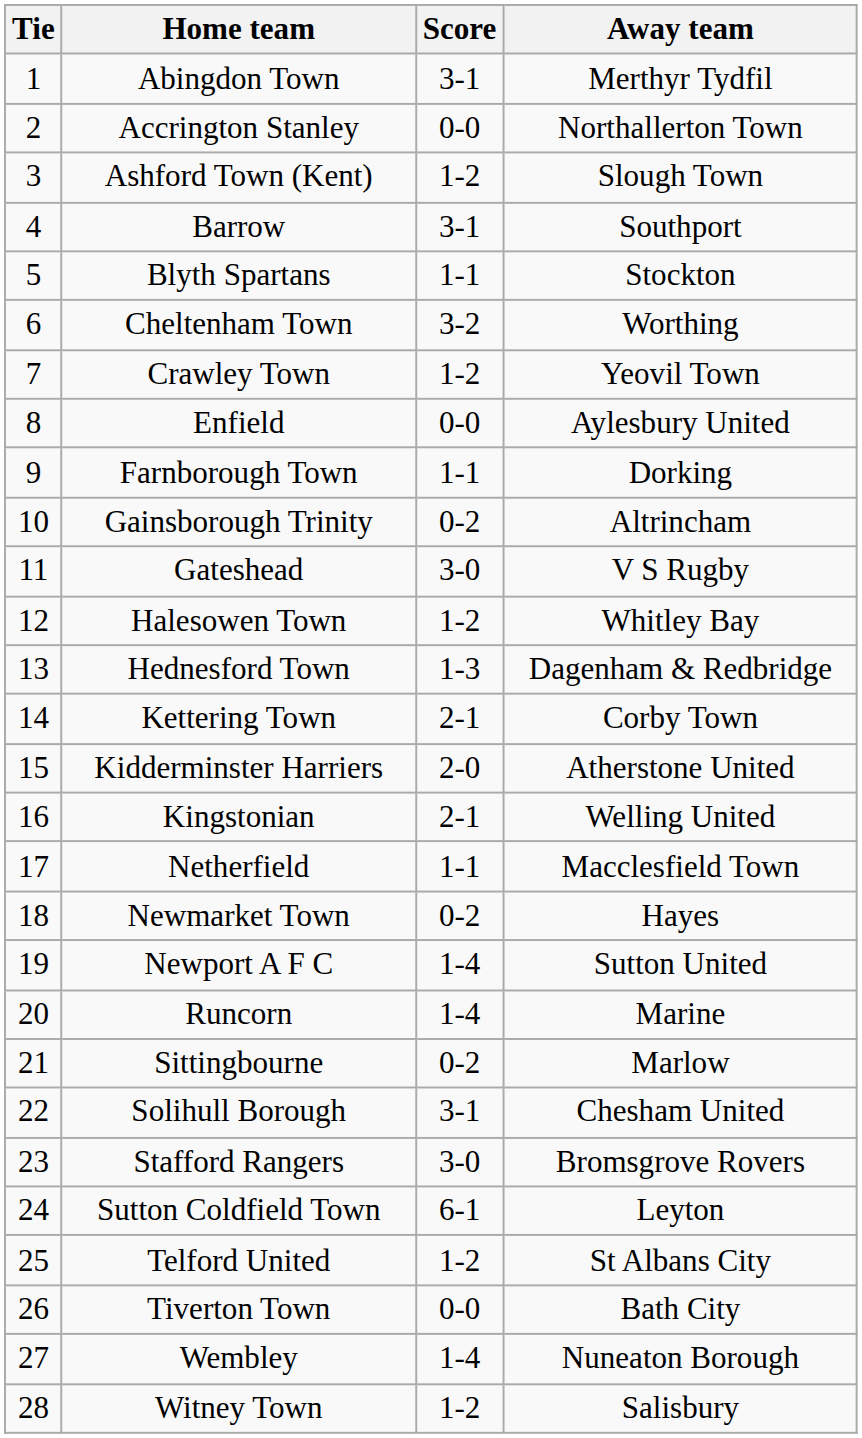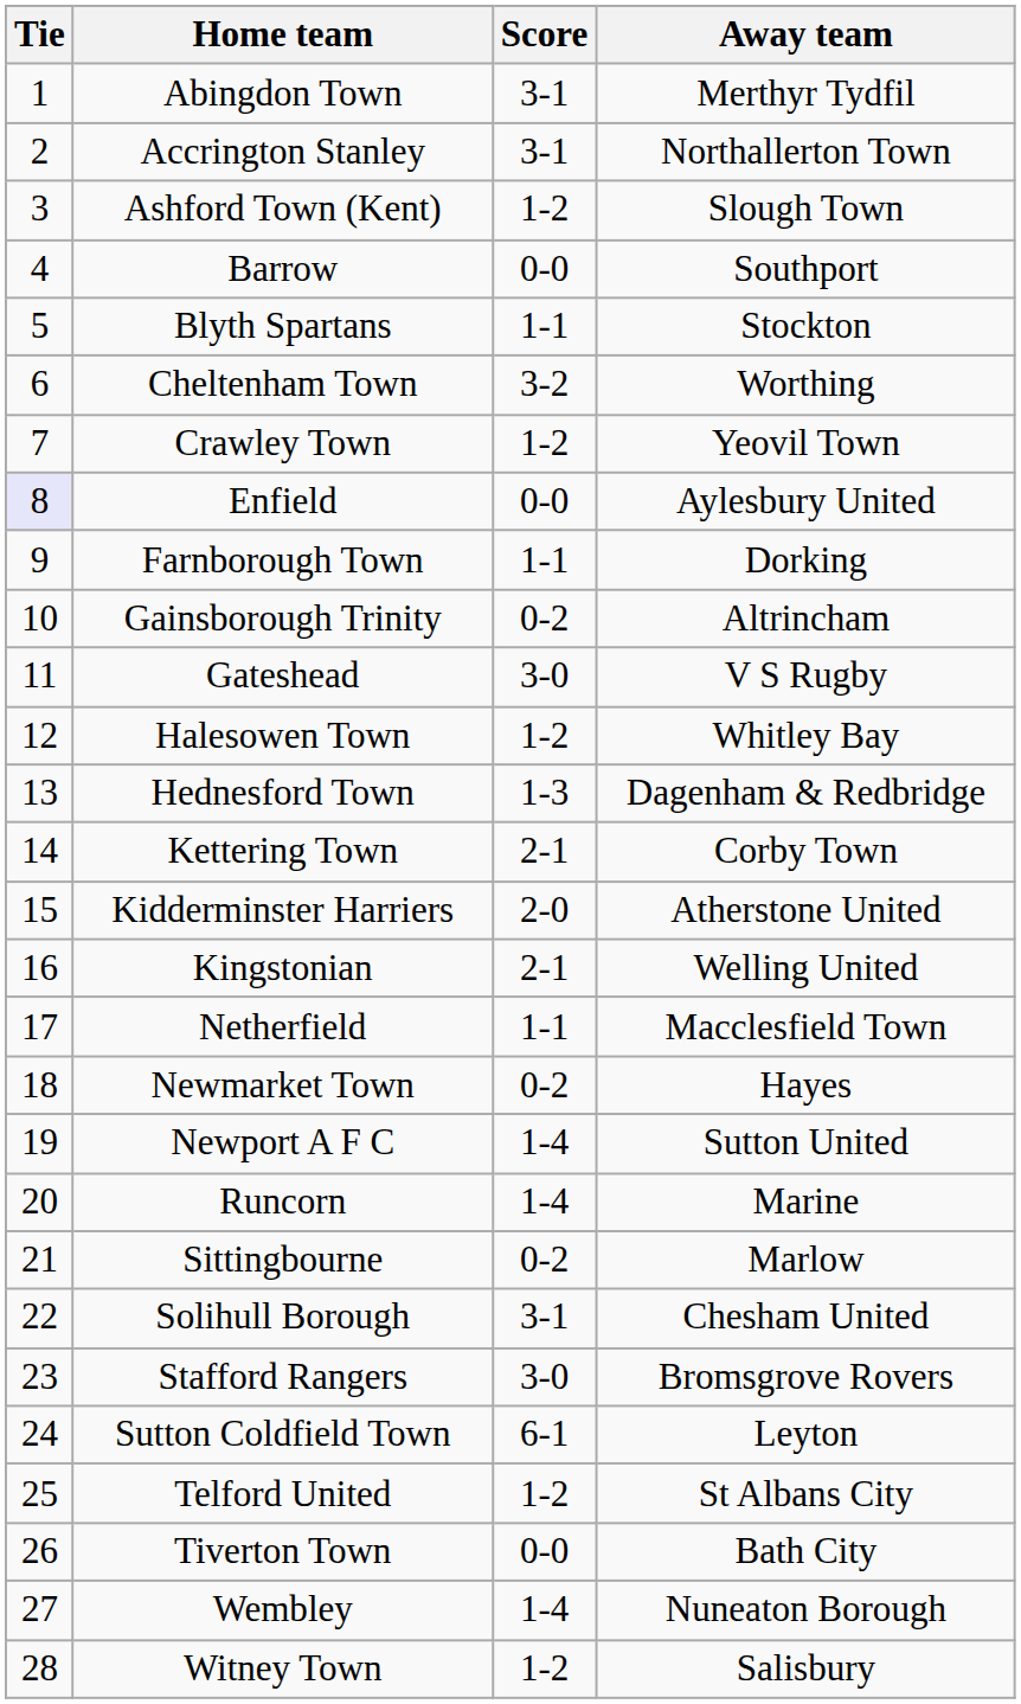 <table class="wikitable" style="text-align:center;">
 <tr>
 <th width=20>Tie</th>
 <th width=175>Home team</th>
 <th width=20>Score</th>
 <th width=175>Away team</th>
 </tr>
 <tr>
 <td>1</td>
 <td>Abingdon Town</td>
 <td>3-1</td>
 <td>Merthyr Tydfil</td>
 </tr>
 <tr>
 <td>2</td>
 <td>Accrington Stanley</td>
-<td>0-0</td>
+<td>3-1</td>
 <td>Northallerton Town</td>
 </tr>
 <tr>
 <td>3</td>
 <td>Ashford Town (Kent)</td>
 <td>1-2</td>
 <td>Slough Town</td>
 </tr>
 <tr>
 <td>4</td>
 <td>Barrow</td>
-<td>3-1</td>
+<td>0-0</td>
 <td>Southport</td>
 </tr>
 <tr>
 <td>5</td>
 <td>Blyth Spartans</td>
 <td>1-1</td>
 <td>Stockton</td>
 </tr>
 <tr>
 <td>6</td>
 <td>Cheltenham Town</td>
 <td>3-2</td>
 <td>Worthing</td>
 </tr>
 <tr>
 <td>7</td>
 <td>Crawley Town</td>
 <td>1-2</td>
 <td>Yeovil Town</td>
 </tr>
 <tr>
-<td>8</td>
+<td style="background: lavender;">8</td>
 <td>Enfield</td>
 <td>0-0</td>
 <td>Aylesbury United</td>
 </tr>
 <tr>
 <td>9</td>
 <td>Farnborough Town</td>
 <td>1-1</td>
 <td>Dorking</td>
 </tr>
 <tr>
 <td>10</td>
 <td>Gainsborough Trinity</td>
 <td>0-2</td>
 <td>Altrincham</td>
 </tr>
 <tr>
 <td>11</td>
 <td>Gateshead</td>
 <td>3-0</td>
 <td>V S Rugby</td>
 </tr>
 <tr>
 <td>12</td>
 <td>Halesowen Town</td>
 <td>1-2</td>
 <td>Whitley Bay</td>
 </tr>
 <tr>
 <td>13</td>
 <td>Hednesford Town</td>
 <td>1-3</td>
 <td>Dagenham & Redbridge</td>
 </tr>
 <tr>
 <td>14</td>
 <td>Kettering Town</td>
 <td>2-1</td>
 <td>Corby Town</td>
 </tr>
 <tr>
 <td>15</td>
 <td>Kidderminster Harriers</td>
 <td>2-0</td>
 <td>Atherstone United</td>
 </tr>
 <tr>
 <td>16</td>
 <td>Kingstonian</td>
 <td>2-1</td>
 <td>Welling United</td>
 </tr>
 <tr>
 <td>17</td>
 <td>Netherfield</td>
 <td>1-1</td>
 <td>Macclesfield Town</td>
 </tr>
 <tr>
 <td>18</td>
 <td>Newmarket Town</td>
 <td>0-2</td>
 <td>Hayes</td>
 </tr>
 <tr>
 <td>19</td>
 <td>Newport A F C</td>
 <td>1-4</td>
 <td>Sutton United</td>
 </tr>
 <tr>
 <td>20</td>
 <td>Runcorn</td>
 <td>1-4</td>
 <td>Marine</td>
 </tr>
 <tr>
 <td>21</td>
 <td>Sittingbourne</td>
 <td>0-2</td>
 <td>Marlow</td>
 </tr>
 <tr>
 <td>22</td>
 <td>Solihull Borough</td>
 <td>3-1</td>
 <td>Chesham United</td>
 </tr>
 <tr>
 <td>23</td>
 <td>Stafford Rangers</td>
 <td>3-0</td>
 <td>Bromsgrove Rovers</td>
 </tr>
 <tr>
 <td>24</td>
 <td>Sutton Coldfield Town</td>
 <td>6-1</td>
 <td>Leyton</td>
 </tr>
 <tr>
 <td>25</td>
 <td>Telford United</td>
 <td>1-2</td>
 <td>St Albans City</td>
 </tr>
 <tr>
 <td>26</td>
 <td>Tiverton Town</td>
 <td>0-0</td>
 <td>Bath City</td>
 </tr>
 <tr>
 <td>27</td>
 <td>Wembley</td>
 <td>1-4</td>
 <td>Nuneaton Borough</td>
 </tr>
 <tr>
 <td>28</td>
 <td>Witney Town</td>
 <td>1-2</td>
 <td>Salisbury</td>
 </tr>
 </table>
